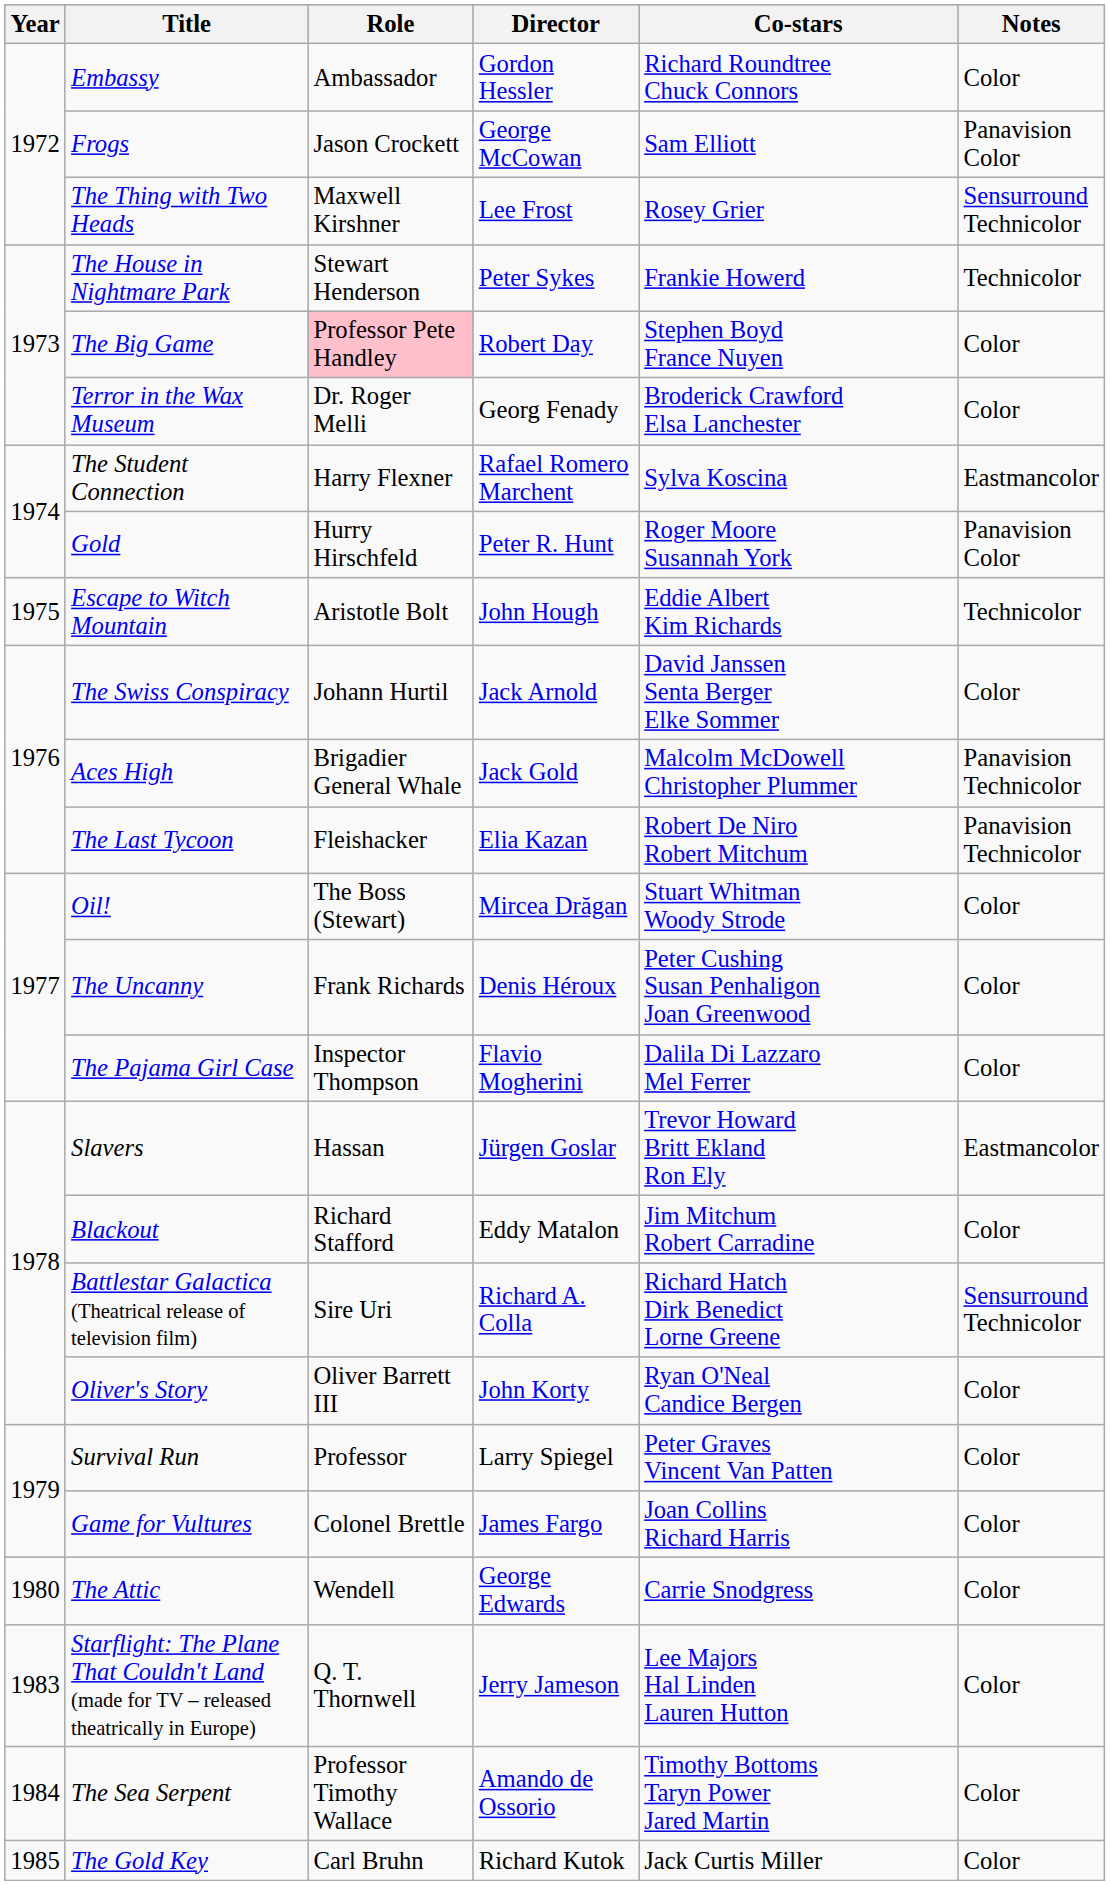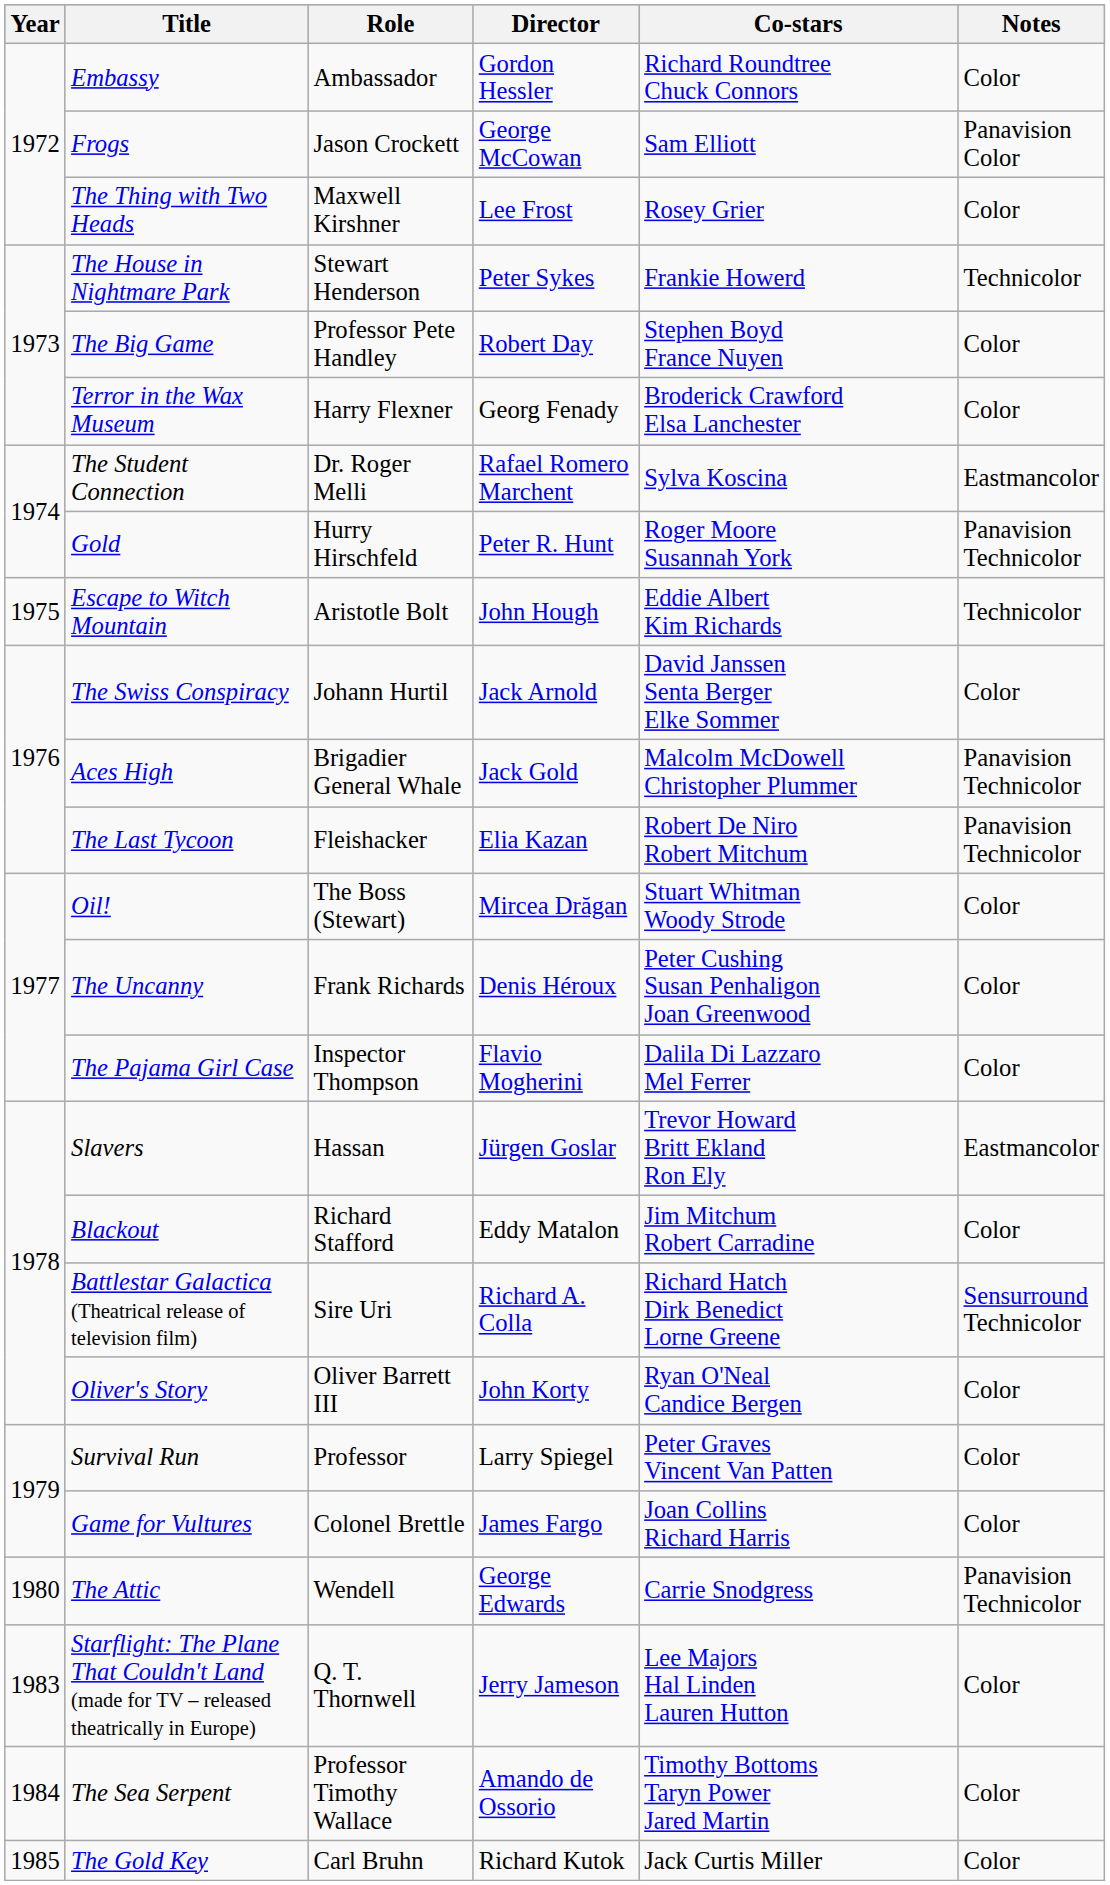 <table class="wikitable">
 <tr style="background:#b0c4de; text-align:center;">
 <th style="width:30px;">Year</th>
 <th style="width:150px;">Title</th>
 <th style="width:100px;">Role</th>
 <th style="width:100px;">Director</th>
 <th style="width:200px;">Co-stars</th>
 <th>Notes</th>
 </tr>
 <tr>
 <td rowspan=3>1972</td>
 <td><em><a href='#'>Embassy</a></em></td>
 <td>Ambassador</td>
 <td><a href='#'>Gordon Hessler</a></td>
 <td><a href='#'>Richard Roundtree</a><br><a href='#'>Chuck Connors</a></td>
 <td>Color</td>
 </tr>
 <tr>
 <td><em><a href='#'>Frogs</a></em></td>
 <td>Jason Crockett</td>
 <td><a href='#'>George McCowan</a></td>
 <td><a href='#'>Sam Elliott</a></td>
 <td>Panavision<br>Color</td>
 </tr>
 <tr>
 <td><em><a href='#'>The Thing with Two Heads</a></em></td>
 <td>Maxwell Kirshner</td>
 <td><a href='#'>Lee Frost</a></td>
 <td><a href='#'>Rosey Grier</a></td>
-<td><a href='#'>Sensurround</a><br>Technicolor</td>
+<td>Color</td>
 </tr>
 <tr>
 <td rowspan=3>1973</td>
 <td><em><a href='#'>The House in Nightmare Park</a></em></td>
 <td>Stewart Henderson</td>
 <td><a href='#'>Peter Sykes</a></td>
 <td><a href='#'>Frankie Howerd</a></td>
 <td>Technicolor</td>
 </tr>
 <tr>
 <td><em><a href='#'>The Big Game</a></em></td>
-<td style="background: pink;">Professor Pete Handley</td>
+<td>Professor Pete Handley</td>
 <td><a href='#'>Robert Day</a></td>
 <td><a href='#'>Stephen Boyd</a><br><a href='#'>France Nuyen</a></td>
 <td>Color</td>
 </tr>
 <tr>
 <td><em><a href='#'>Terror in the Wax Museum</a></em></td>
-<td>Dr. Roger Melli</td>
+<td>Harry Flexner</td>
 <td>Georg Fenady</td>
 <td><a href='#'>Broderick Crawford</a><br><a href='#'>Elsa Lanchester</a></td>
 <td>Color</td>
 </tr>
 <tr>
 <td rowspan=2>1974</td>
 <td><em>The Student Connection</em></td>
-<td>Harry Flexner</td>
+<td>Dr. Roger Melli</td>
 <td><a href='#'>Rafael Romero Marchent</a></td>
 <td><a href='#'>Sylva Koscina</a></td>
 <td>Eastmancolor</td>
 </tr>
 <tr>
 <td><em><a href='#'>Gold</a></em></td>
 <td>Hurry Hirschfeld</td>
 <td><a href='#'>Peter R. Hunt</a></td>
 <td><a href='#'>Roger Moore</a><br><a href='#'>Susannah York</a></td>
-<td>Panavision<br>Color</td>
+<td>Panavision<br>Technicolor</td>
 </tr>
 <tr>
 <td>1975</td>
 <td><em><a href='#'>Escape to Witch Mountain</a></em></td>
 <td>Aristotle Bolt</td>
 <td><a href='#'>John Hough</a></td>
 <td><a href='#'>Eddie Albert</a><br><a href='#'>Kim Richards</a></td>
 <td>Technicolor</td>
 </tr>
 <tr>
 <td rowspan=3>1976</td>
 <td><em><a href='#'>The Swiss Conspiracy</a></em></td>
 <td>Johann Hurtil</td>
 <td><a href='#'>Jack Arnold</a></td>
 <td><a href='#'>David Janssen</a><br><a href='#'>Senta Berger</a><br><a href='#'>Elke Sommer</a></td>
 <td>Color</td>
 </tr>
 <tr>
 <td><em><a href='#'>Aces High</a></em></td>
 <td>Brigadier General Whale</td>
 <td><a href='#'>Jack Gold</a></td>
 <td><a href='#'>Malcolm McDowell</a><br><a href='#'>Christopher Plummer</a></td>
 <td>Panavision<br>Technicolor</td>
 </tr>
 <tr>
 <td><em><a href='#'>The Last Tycoon</a></em></td>
 <td>Fleishacker</td>
 <td><a href='#'>Elia Kazan</a></td>
 <td><a href='#'>Robert De Niro</a><br><a href='#'>Robert Mitchum</a></td>
 <td>Panavision<br>Technicolor</td>
 </tr>
 <tr>
 <td rowspan=3>1977</td>
 <td><em><a href='#'>Oil!</a></em></td>
 <td>The Boss (Stewart)</td>
 <td><a href='#'>Mircea Drăgan</a></td>
 <td><a href='#'>Stuart Whitman</a><br><a href='#'>Woody Strode</a></td>
 <td>Color</td>
 </tr>
 <tr>
 <td><em><a href='#'>The Uncanny</a></em></td>
 <td>Frank Richards</td>
 <td><a href='#'>Denis Héroux</a></td>
 <td><a href='#'>Peter Cushing</a><br><a href='#'>Susan Penhaligon</a><br><a href='#'>Joan Greenwood</a></td>
 <td>Color</td>
 </tr>
 <tr>
 <td><em><a href='#'>The Pajama Girl Case</a></em></td>
 <td>Inspector Thompson</td>
 <td><a href='#'>Flavio Mogherini</a></td>
 <td><a href='#'>Dalila Di Lazzaro</a><br><a href='#'>Mel Ferrer</a></td>
 <td>Color</td>
 </tr>
 <tr>
 <td rowspan=4>1978</td>
 <td><em>Slavers</em></td>
 <td>Hassan</td>
 <td><a href='#'>Jürgen Goslar</a></td>
 <td><a href='#'>Trevor Howard</a><br><a href='#'>Britt Ekland</a><br><a href='#'>Ron Ely</a></td>
 <td>Eastmancolor</td>
 </tr>
 <tr>
 <td><em><a href='#'>Blackout</a></em></td>
 <td>Richard Stafford</td>
 <td>Eddy Matalon</td>
 <td><a href='#'>Jim Mitchum</a><br><a href='#'>Robert Carradine</a></td>
 <td>Color</td>
 </tr>
 <tr>
 <td><em><a href='#'>Battlestar Galactica</a></em><br><small>(Theatrical release of television film)</small></td>
 <td>Sire Uri</td>
 <td><a href='#'>Richard A. Colla</a></td>
 <td><a href='#'>Richard Hatch</a><br><a href='#'>Dirk Benedict</a><br><a href='#'>Lorne Greene</a></td>
 <td><a href='#'>Sensurround</a><br>Technicolor</td>
 </tr>
 <tr>
 <td><em><a href='#'>Oliver's Story</a></em></td>
 <td>Oliver Barrett III</td>
 <td><a href='#'>John Korty</a></td>
 <td><a href='#'>Ryan O'Neal</a><br><a href='#'>Candice Bergen</a></td>
 <td>Color</td>
 </tr>
 <tr>
 <td rowspan=2>1979</td>
 <td><em>Survival Run</em></td>
 <td>Professor</td>
 <td>Larry Spiegel</td>
 <td><a href='#'>Peter Graves</a><br><a href='#'>Vincent Van Patten</a></td>
 <td>Color</td>
 </tr>
 <tr>
 <td><em><a href='#'>Game for Vultures</a></em></td>
 <td>Colonel Brettle</td>
 <td><a href='#'>James Fargo</a></td>
 <td><a href='#'>Joan Collins</a><br><a href='#'>Richard Harris</a></td>
 <td>Color</td>
 </tr>
 <tr>
 <td>1980</td>
 <td><a href='#'><em>The Attic</em></a></td>
 <td>Wendell</td>
 <td><a href='#'>George Edwards</a></td>
 <td><a href='#'>Carrie Snodgress</a></td>
-<td>Color</td>
+<td>Panavision<br>Technicolor</td>
 </tr>
 <tr>
 <td>1983</td>
 <td><em><a href='#'>Starflight: The Plane That Couldn't Land</a></em><br><small>(made for TV – released theatrically in Europe)</small></td>
 <td>Q. T. Thornwell</td>
 <td><a href='#'>Jerry Jameson</a></td>
 <td><a href='#'>Lee Majors</a><br><a href='#'>Hal Linden</a><br><a href='#'>Lauren Hutton</a></td>
 <td>Color</td>
 </tr>
 <tr>
 <td>1984</td>
 <td><em>The Sea Serpent</em></td>
 <td>Professor Timothy Wallace</td>
 <td><a href='#'>Amando de Ossorio</a></td>
 <td><a href='#'>Timothy Bottoms</a><br><a href='#'>Taryn Power</a><br><a href='#'>Jared Martin</a></td>
 <td>Color</td>
 </tr>
 <tr>
 <td>1985</td>
 <td><em><a href='#'>The Gold Key</a></em></td>
 <td>Carl Bruhn</td>
 <td>Richard Kutok</td>
 <td>Jack Curtis Miller</td>
 <td>Color</td>
 </tr>
 </table>
